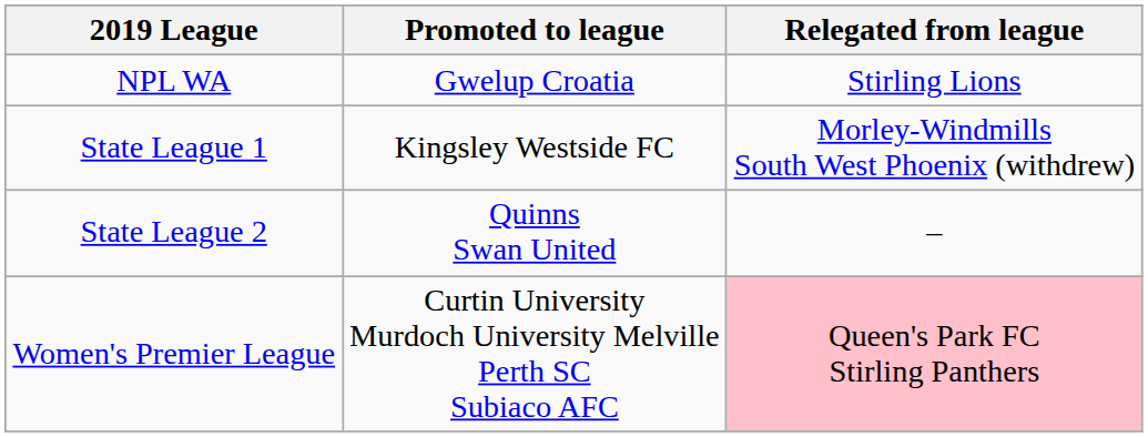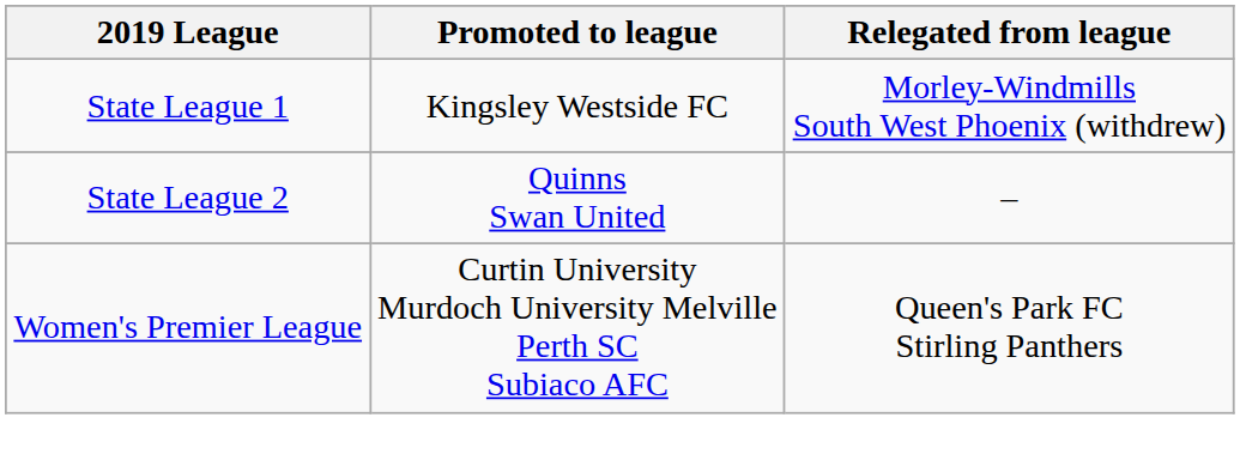 <table class="wikitable" style="text-align:center">
 <tr>
 <th>2019 League</th>
 <th>Promoted to league</th>
 <th>Relegated from league</th>
-</tr>
-<tr>
-<td><a href='#'>NPL WA</a></td>
-<td><a href='#'>Gwelup Croatia</a></td>
-<td><a href='#'>Stirling Lions</a></td>
 </tr>
 <tr>
 <td><a href='#'>State League 1</a></td>
 <td>Kingsley Westside FC</td>
 <td><a href='#'>Morley-Windmills</a><br><a href='#'>South West Phoenix</a> (withdrew)</td>
 </tr>
 <tr>
 <td><a href='#'>State League 2</a></td>
 <td><a href='#'>Quinns</a><br><a href='#'>Swan United</a></td>
 <td>–</td>
 </tr>
 <tr>
 <td><a href='#'>Women's Premier League</a></td>
 <td>Curtin University<br>Murdoch University Melville<br><a href='#'>Perth SC</a><br><a href='#'>Subiaco AFC</a></td>
-<td style="background: pink;">Queen's Park FC<br>Stirling Panthers</td>
+<td>Queen's Park FC<br>Stirling Panthers</td>
 </tr>
 </table>
